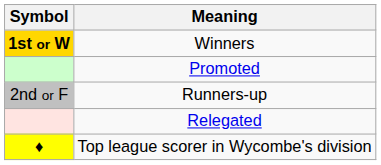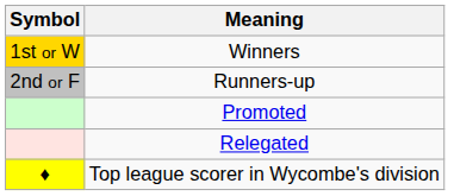 <table class="wikitable" style="text-align:center">
 <tr>
 <th scope=col>Symbol</th>
 <th scope=col>Meaning</th>
 </tr>
 <tr>
-<td style=background:gold><strong>1st <small>or</small> W</strong></td>
+<td style=background:gold>1st <small>or</small> W</td>
 <td>Winners</td>
+</tr>
+<tr>
+<td style=background:silver>2nd <small>or</small> F</td>
+<td>Runners-up</td>
 </tr>
 <tr>
 <td style=background:#cfc></td>
 <td><a href='#'>Promoted</a></td>
-</tr>
-<tr>
-<td style=background:silver>2nd <small>or</small> F</td>
-<td>Runners-up</td>
 </tr>
 <tr>
 <td style=background:MistyRose></td>
 <td><a href='#'>Relegated</a></td>
 </tr>
 <tr>
 <td style=background:yellow>♦</td>
 <td>Top league scorer in Wycombe's division</td>
 </tr>
 </table>
